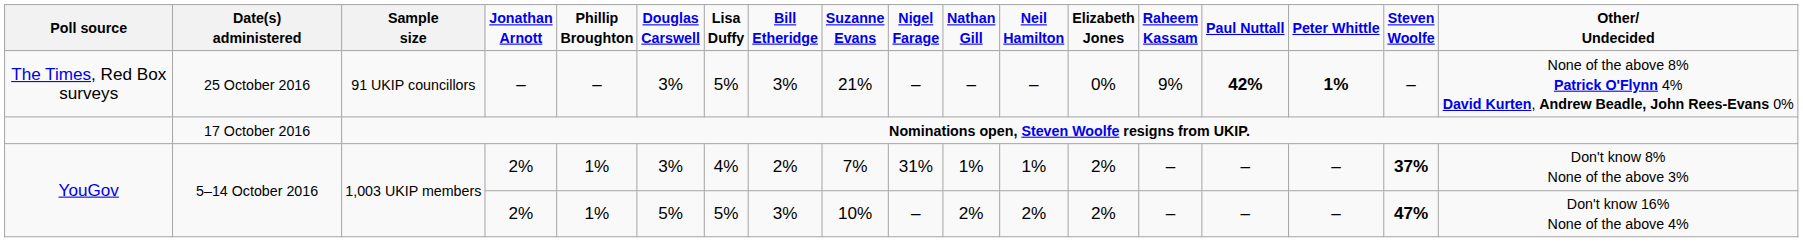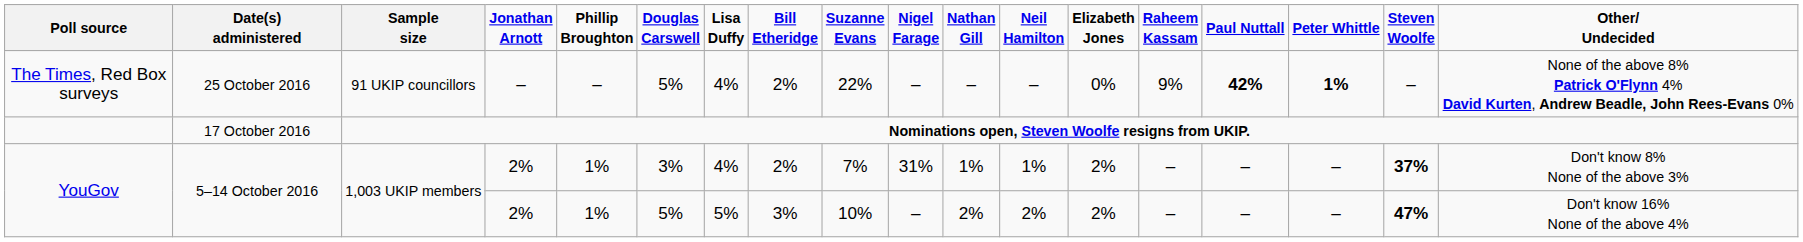 <table style="text-align:center" class="wikitable sortable">
 <tr>
 <th style="width:150px;"><small>Poll source</small></th>
 <th style="width:150px;"><small>Date(s)<br> administered</small></th>
 <th><small>Sample<br>size</small></th>
 <td><small><strong><a href='#'>Jonathan<br>Arnott</a></strong></small></td>
 <td><small><strong>Phillip<br>Broughton</strong></small></td>
 <td><small><strong><a href='#'>Douglas<br>Carswell</a></strong></small></td>
 <td><small><strong>Lisa<br>Duffy</strong></small></td>
 <td><small><strong><a href='#'>Bill<br>Etheridge</a></strong></small></td>
 <td><small><strong><a href='#'>Suzanne<br>Evans</a></strong></small></td>
 <td><small><strong><a href='#'>Nigel<br>Farage</a></strong></small></td>
 <td><small><strong><a href='#'>Nathan<br>Gill</a></strong></small></td>
 <td><small><strong><a href='#'>Neil<br>Hamilton</a></strong></small></td>
 <td><small><strong>Elizabeth<br>Jones</strong></small></td>
 <td><small><strong><a href='#'>Raheem<br>Kassam</a></strong></small></td>
 <td><small><strong><a href='#'>Paul Nuttall</a></strong></small></td>
 <td><a href='#'><small><strong>Peter Whittle</strong></small></a></td>
 <td><small><strong><a href='#'>Steven<br>Woolfe</a></strong></small></td>
 <td><small><strong>Other/<br>Undecided</strong></small></td>
 </tr>
 <tr>
 <td><a href='#'>The Times</a>, Red Box surveys</td>
 <td><small>25 October 2016</small></td>
 <td><small>91 UKIP councillors</small></td>
 <td>–</td>
 <td>–</td>
-<td>3%</td>
 <td>5%</td>
-<td>3%</td>
-<td>21%</td>
+<td>4%</td>
+<td>2%</td>
+<td>22%</td>
 <td>–</td>
 <td>–</td>
 <td>–</td>
 <td>0%</td>
 <td>9%</td>
 <td><strong>42%</strong></td>
 <td><strong>1%</strong></td>
 <td>–</td>
 <td><small>None of the above 8%</small><br><small><strong><a href='#'>Patrick O'Flynn</a></strong> 4%</small><br><small><strong><a href='#'>David Kurten</a></strong>, <strong>Andrew Beadle, John Rees-Evans</strong> 0%</small></td>
 </tr>
 <tr>
 <td></td>
 <td data-sort-value="2016-06-23"><small>17 October 2016</small></td>
 <td colspan="16"><small><strong>Nominations open, <a href='#'>Steven Woolfe</a> resigns from UKIP.</strong></small></td>
 </tr>
 <tr>
 <td rowspan="2"><a href='#'>YouGov</a></td>
 <td style="text-align:center;" rowspan="2"><small>5–14 October 2016</small></td>
 <td style="text-align:center;" rowspan="2"><small>1,003 UKIP members</small></td>
 <td style="text-align:center;">2%</td>
 <td style="text-align:center;">1%</td>
 <td style="text-align:center;">3%</td>
 <td style="text-align:center;">4%</td>
 <td style="text-align:center;">2%</td>
 <td style="text-align:center;">7%</td>
 <td style="text-align:center;">31%</td>
 <td style="text-align:center;">1%</td>
 <td style="text-align:center;">1%</td>
 <td style="text-align:center;">2%</td>
 <td style="text-align:center;">–</td>
 <td>–</td>
 <td>–</td>
 <td><strong>37%</strong></td>
 <td style="text-align:center;"><small>Don't know 8%</small><br><small>None of the above 3%</small></td>
 </tr>
 <tr>
 <td style="text-align:center;">2%</td>
 <td style="text-align:center;">1%</td>
 <td style="text-align:center;">5%</td>
 <td style="text-align:center;">5%</td>
 <td style="text-align:center;">3%</td>
 <td style="text-align:center;">10%</td>
 <td style="text-align:center;">–</td>
 <td style="text-align:center;">2%</td>
 <td style="text-align:center;">2%</td>
 <td style="text-align:center;">2%</td>
 <td style="text-align:center;">–</td>
 <td>–</td>
 <td>–</td>
 <td><strong>47%</strong></td>
 <td style="text-align:center;"><small>Don't know 16%</small><br><small>None of the above 4%</small></td>
 </tr>
 </table>
